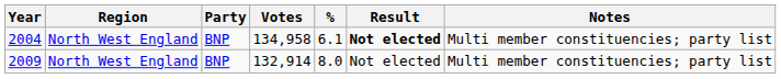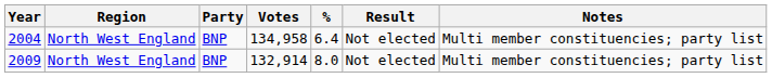 <table class="wikitable">
 <tr>
 <th>Year</th>
 <th>Region</th>
 <th>Party</th>
 <th>Votes</th>
 <th>%</th>
 <th>Result</th>
 <th>Notes</th>
 </tr>
 <tr>
 <td><a href='#'>2004</a></td>
 <td><a href='#'>North West England</a></td>
 <td><a href='#'>BNP</a></td>
 <td>134,958</td>
-<td>6.1</td>
-<td><strong>Not elected</strong></td>
+<td>6.4</td>
+<td>Not elected</td>
 <td>Multi member constituencies; party list</td>
 </tr>
 <tr>
 <td><a href='#'>2009</a></td>
 <td><a href='#'>North West England</a></td>
 <td><a href='#'>BNP</a></td>
 <td>132,914</td>
 <td>8.0</td>
 <td>Not elected</td>
 <td>Multi member constituencies; party list</td>
 </tr>
 </table>
